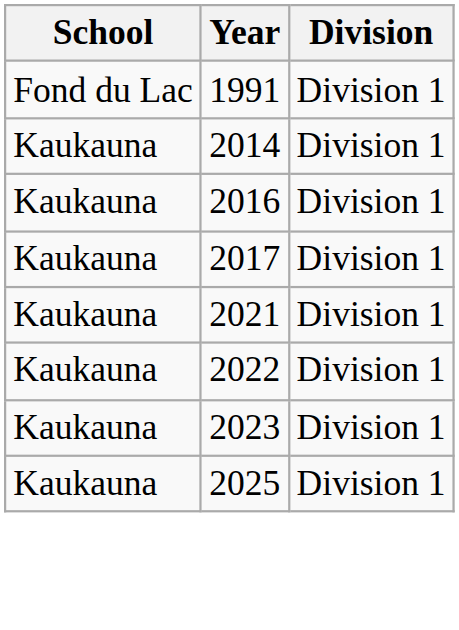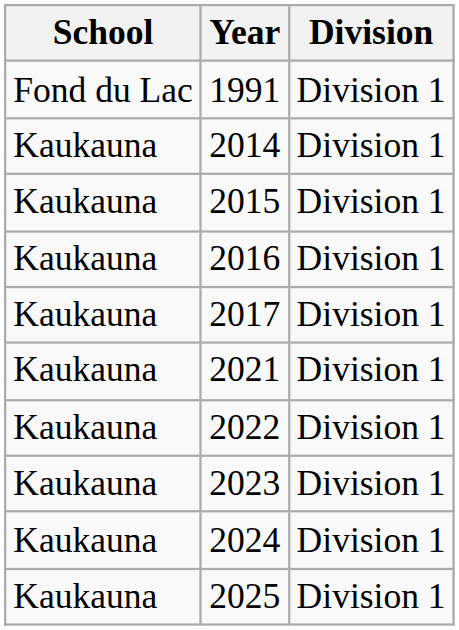 <table class="wikitable">
 <tr>
 <th>School</th>
 <th>Year</th>
 <th>Division</th>
 </tr>
 <tr>
 <td>Fond du Lac</td>
 <td>1991</td>
 <td>Division 1</td>
 </tr>
 <tr>
 <td>Kaukauna</td>
 <td>2014</td>
+<td>Division 1</td>
+</tr>
+<tr>
+<td>Kaukauna</td>
+<td>2015</td>
 <td>Division 1</td>
 </tr>
 <tr>
 <td>Kaukauna</td>
 <td>2016</td>
 <td>Division 1</td>
 </tr>
 <tr>
 <td>Kaukauna</td>
 <td>2017</td>
 <td>Division 1</td>
 </tr>
 <tr>
 <td>Kaukauna</td>
 <td>2021</td>
 <td>Division 1</td>
 </tr>
 <tr>
 <td>Kaukauna</td>
 <td>2022</td>
 <td>Division 1</td>
 </tr>
 <tr>
 <td>Kaukauna</td>
 <td>2023</td>
 <td>Division 1</td>
 </tr>
 <tr>
 <td>Kaukauna</td>
+<td>2024</td>
+<td>Division 1</td>
+</tr>
+<tr>
+<td>Kaukauna</td>
 <td>2025</td>
 <td>Division 1</td>
 </tr>
 </table>
